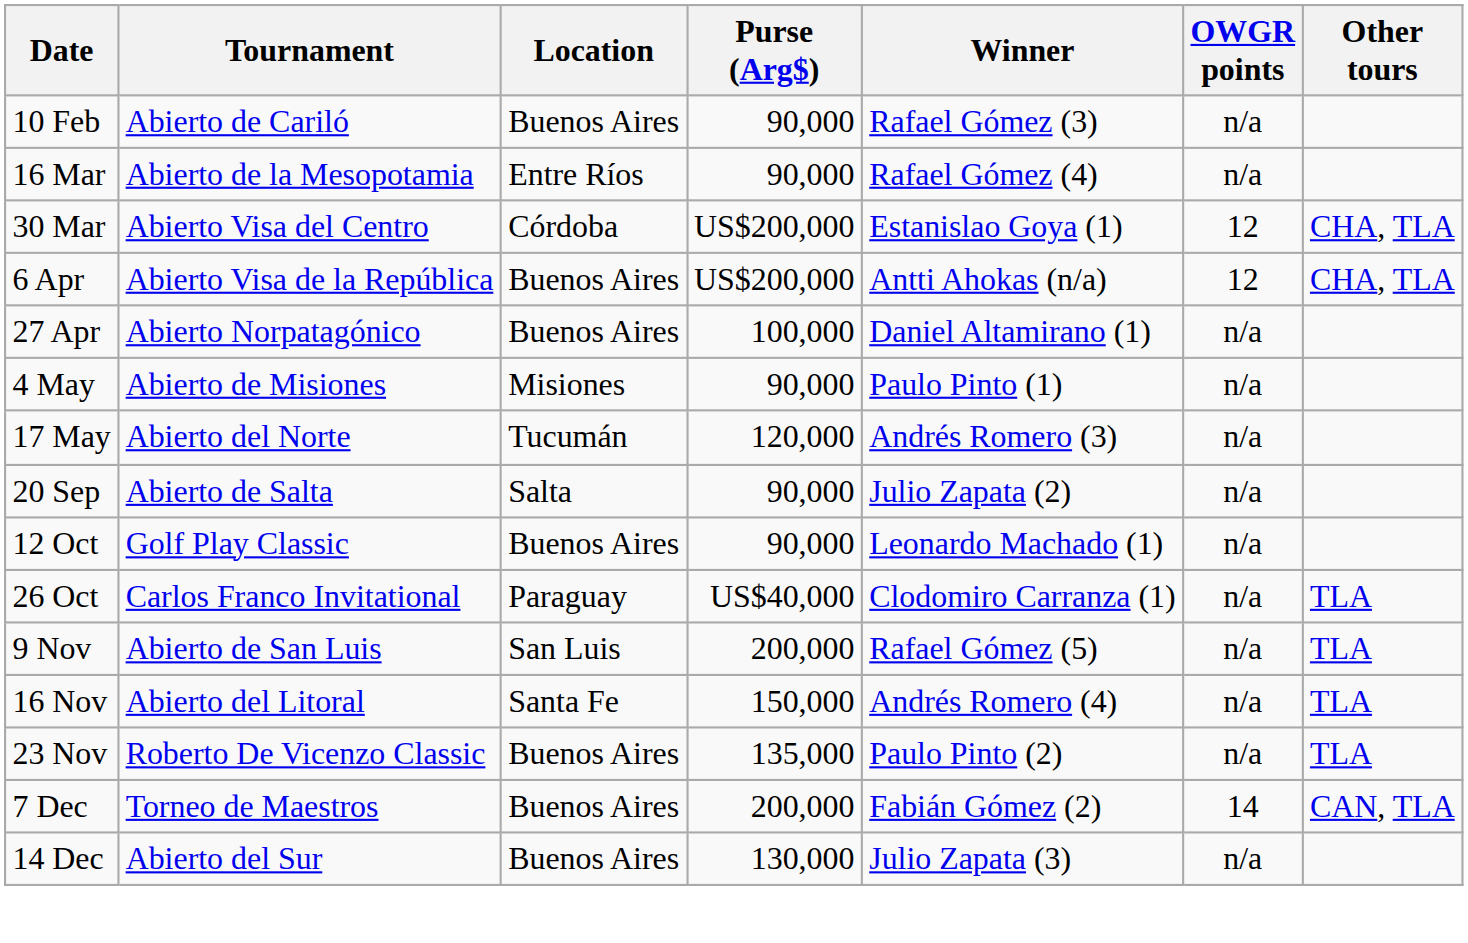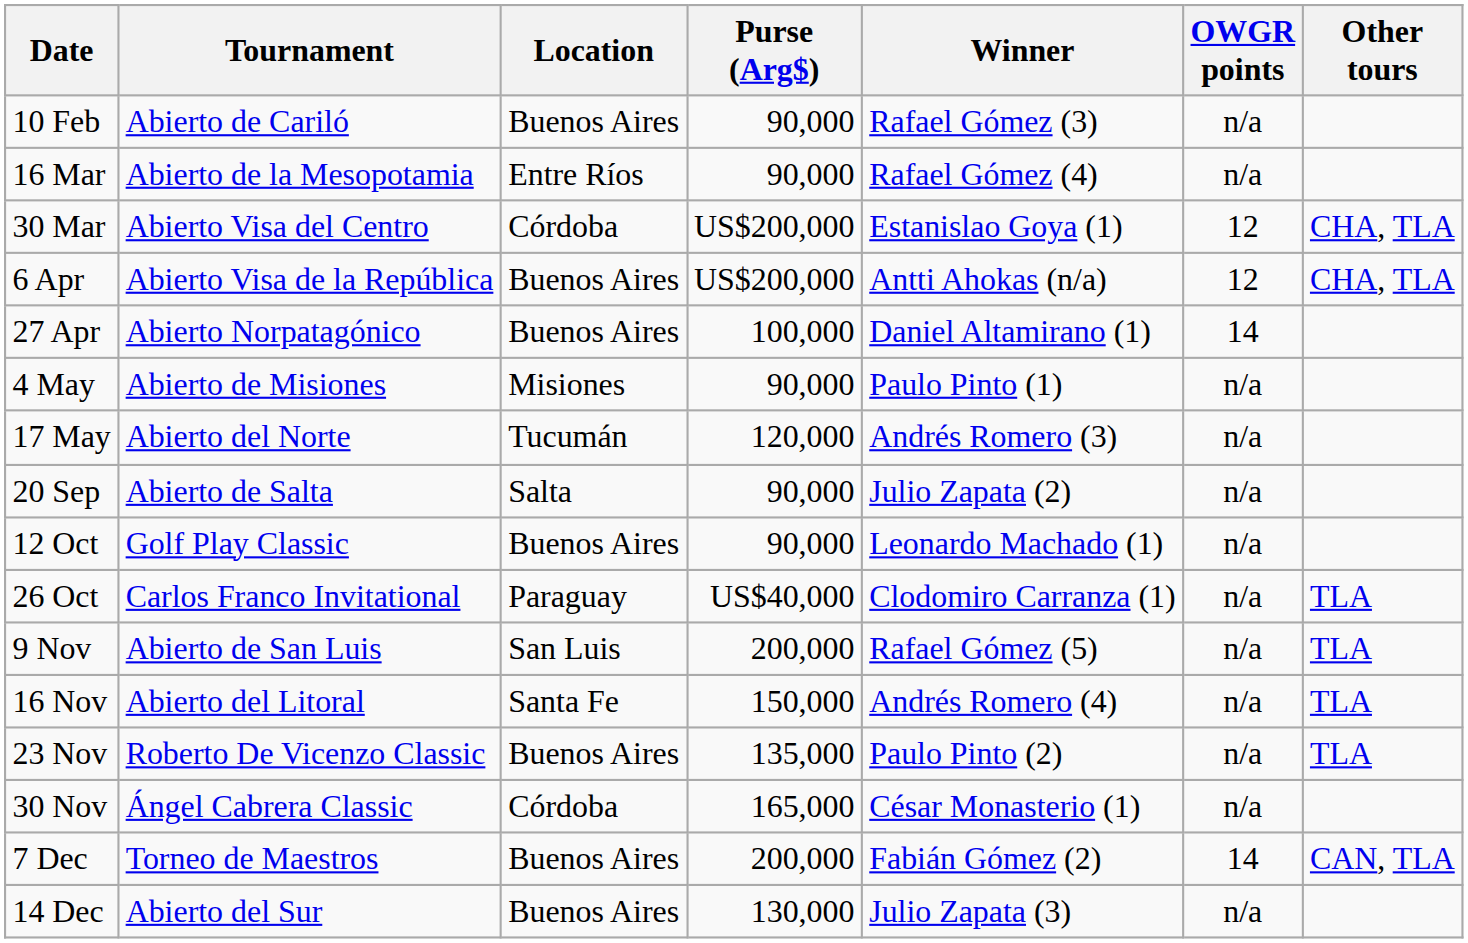 <table class="wikitable" style="font-size:95%">
 <tr>
 <th>Date</th>
 <th>Tournament</th>
 <th>Location</th>
 <th>Purse<br>(<a href='#'>Arg$</a>)</th>
 <th>Winner</th>
 <th><a href='#'>OWGR</a><br>points</th>
 <th>Other<br>tours</th>
 </tr>
 <tr>
 <td>10 Feb</td>
 <td><a href='#'>Abierto de Cariló</a></td>
 <td>Buenos Aires</td>
 <td align=right>90,000</td>
 <td> <a href='#'>Rafael Gómez</a> (3)</td>
 <td align=center>n/a</td>
 <td></td>
 </tr>
 <tr>
 <td>16 Mar</td>
 <td><a href='#'>Abierto de la Mesopotamia</a></td>
 <td>Entre Ríos</td>
 <td align=right>90,000</td>
 <td> <a href='#'>Rafael Gómez</a> (4)</td>
 <td align=center>n/a</td>
 <td></td>
 </tr>
 <tr>
 <td>30 Mar</td>
 <td><a href='#'>Abierto Visa del Centro</a></td>
 <td>Córdoba</td>
 <td align=right>US$200,000</td>
 <td> <a href='#'>Estanislao Goya</a> (1)</td>
 <td align=center>12</td>
 <td><a href='#'>CHA</a>, <a href='#'>TLA</a></td>
 </tr>
 <tr>
 <td>6 Apr</td>
 <td><a href='#'>Abierto Visa de la República</a></td>
 <td>Buenos Aires</td>
 <td align=right>US$200,000</td>
 <td> <a href='#'>Antti Ahokas</a> (n/a)</td>
 <td align=center>12</td>
 <td><a href='#'>CHA</a>, <a href='#'>TLA</a></td>
 </tr>
 <tr>
 <td>27 Apr</td>
 <td><a href='#'>Abierto Norpatagónico</a></td>
 <td>Buenos Aires</td>
 <td align=right>100,000</td>
 <td> <a href='#'>Daniel Altamirano</a> (1)</td>
-<td align=center>n/a</td>
+<td align=center>14</td>
 <td></td>
 </tr>
 <tr>
 <td>4 May</td>
 <td><a href='#'>Abierto de Misiones</a></td>
 <td>Misiones</td>
 <td align=right>90,000</td>
 <td> <a href='#'>Paulo Pinto</a> (1)</td>
 <td align=center>n/a</td>
 <td></td>
 </tr>
 <tr>
 <td>17 May</td>
 <td><a href='#'>Abierto del Norte</a></td>
 <td>Tucumán</td>
 <td align=right>120,000</td>
 <td> <a href='#'>Andrés Romero</a> (3)</td>
 <td align=center>n/a</td>
 <td></td>
 </tr>
 <tr>
 <td>20 Sep</td>
 <td><a href='#'>Abierto de Salta</a></td>
 <td>Salta</td>
 <td align=right>90,000</td>
 <td> <a href='#'>Julio Zapata</a> (2)</td>
 <td align=center>n/a</td>
 <td></td>
 </tr>
 <tr>
 <td>12 Oct</td>
 <td><a href='#'>Golf Play Classic</a></td>
 <td>Buenos Aires</td>
 <td align=right>90,000</td>
 <td> <a href='#'>Leonardo Machado</a> (1)</td>
 <td align=center>n/a</td>
 <td></td>
 </tr>
 <tr>
 <td>26 Oct</td>
 <td><a href='#'>Carlos Franco Invitational</a></td>
 <td>Paraguay</td>
 <td align=right>US$40,000</td>
 <td> <a href='#'>Clodomiro Carranza</a> (1)</td>
 <td align=center>n/a</td>
 <td><a href='#'>TLA</a></td>
 </tr>
 <tr>
 <td>9 Nov</td>
 <td><a href='#'>Abierto de San Luis</a></td>
 <td>San Luis</td>
 <td align=right>200,000</td>
 <td> <a href='#'>Rafael Gómez</a> (5)</td>
 <td align=center>n/a</td>
 <td><a href='#'>TLA</a></td>
 </tr>
 <tr>
 <td>16 Nov</td>
 <td><a href='#'>Abierto del Litoral</a></td>
 <td>Santa Fe</td>
 <td align=right>150,000</td>
 <td> <a href='#'>Andrés Romero</a> (4)</td>
 <td align=center>n/a</td>
 <td><a href='#'>TLA</a></td>
 </tr>
 <tr>
 <td>23 Nov</td>
 <td><a href='#'>Roberto De Vicenzo Classic</a></td>
 <td>Buenos Aires</td>
 <td align=right>135,000</td>
 <td> <a href='#'>Paulo Pinto</a> (2)</td>
 <td align=center>n/a</td>
 <td><a href='#'>TLA</a></td>
 </tr>
 <tr>
+<td>30 Nov</td>
+<td><a href='#'>Ángel Cabrera Classic</a></td>
+<td>Córdoba</td>
+<td align=right>165,000</td>
+<td> <a href='#'>César Monasterio</a> (1)</td>
+<td align=center>n/a</td>
+<td></td>
+</tr>
+<tr>
 <td>7 Dec</td>
 <td><a href='#'>Torneo de Maestros</a></td>
 <td>Buenos Aires</td>
 <td align=right>200,000</td>
 <td> <a href='#'>Fabián Gómez</a> (2)</td>
 <td align=center>14</td>
 <td><a href='#'>CAN</a>, <a href='#'>TLA</a></td>
 </tr>
 <tr>
 <td>14 Dec</td>
 <td><a href='#'>Abierto del Sur</a></td>
 <td>Buenos Aires</td>
 <td align=right>130,000</td>
 <td> <a href='#'>Julio Zapata</a> (3)</td>
 <td align=center>n/a</td>
 <td></td>
 </tr>
 </table>
